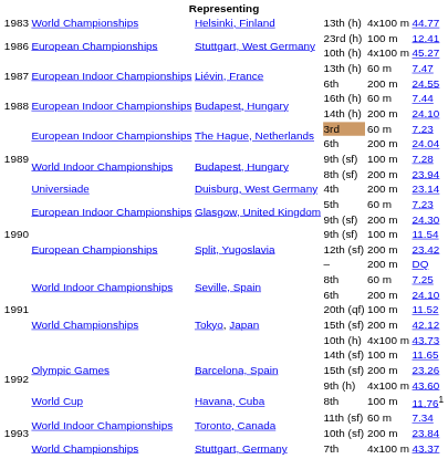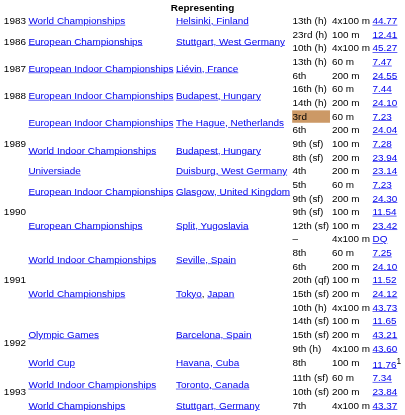 <table>
 <tr>
 <th colspan="6">Representing </th>
 </tr>
 <tr>
 <td>1983</td>
 <td><a href='#'>World Championships</a></td>
 <td><a href='#'>Helsinki, Finland</a></td>
 <td>13th (h)</td>
 <td>4x100 m</td>
 <td><a href='#'>44.77</a></td>
 </tr>
 <tr>
 <td rowspan=2>1986</td>
 <td rowspan=2><a href='#'>European Championships</a></td>
 <td rowspan=2><a href='#'>Stuttgart, West Germany</a></td>
 <td>23rd (h)</td>
 <td>100 m</td>
 <td><a href='#'>12.41</a></td>
 </tr>
 <tr>
 <td>10th (h)</td>
 <td>4x100 m</td>
 <td><a href='#'>45.27</a></td>
 </tr>
 <tr>
 <td rowspan=2>1987</td>
 <td rowspan=2><a href='#'>European Indoor Championships</a></td>
 <td rowspan=2><a href='#'>Liévin, France</a></td>
 <td>13th (h)</td>
 <td>60 m</td>
 <td><a href='#'>7.47</a></td>
 </tr>
 <tr>
 <td>6th</td>
 <td>200 m</td>
 <td><a href='#'>24.55</a></td>
 </tr>
 <tr>
 <td rowspan=2>1988</td>
 <td rowspan=2><a href='#'>European Indoor Championships</a></td>
 <td rowspan=2><a href='#'>Budapest, Hungary</a></td>
 <td>16th (h)</td>
 <td>60 m</td>
 <td><a href='#'>7.44</a></td>
 </tr>
 <tr>
 <td>14th (h)</td>
 <td>200 m</td>
 <td><a href='#'>24.10</a></td>
 </tr>
 <tr>
 <td rowspan=5>1989</td>
 <td rowspan=2><a href='#'>European Indoor Championships</a></td>
 <td rowspan=2><a href='#'>The Hague, Netherlands</a></td>
 <td bgcolor=cc9966>3rd</td>
 <td>60 m</td>
 <td><a href='#'>7.23</a></td>
 </tr>
 <tr>
 <td>6th</td>
 <td>200 m</td>
 <td><a href='#'>24.04</a></td>
 </tr>
 <tr>
 <td rowspan=2><a href='#'>World Indoor Championships</a></td>
 <td rowspan=2><a href='#'>Budapest, Hungary</a></td>
 <td>9th (sf)</td>
 <td>100 m</td>
 <td><a href='#'>7.28</a></td>
 </tr>
 <tr>
 <td>8th (sf)</td>
 <td>200 m</td>
 <td><a href='#'>23.94</a></td>
 </tr>
 <tr>
 <td><a href='#'>Universiade</a></td>
 <td><a href='#'>Duisburg, West Germany</a></td>
 <td>4th</td>
 <td>200 m</td>
 <td><a href='#'>23.14</a></td>
 </tr>
 <tr>
 <td rowspan=5>1990</td>
 <td rowspan=2><a href='#'>European Indoor Championships</a></td>
 <td rowspan=2><a href='#'>Glasgow, United Kingdom</a></td>
 <td>5th</td>
 <td>60 m</td>
 <td><a href='#'>7.23</a></td>
 </tr>
 <tr>
 <td>9th (sf)</td>
 <td>200 m</td>
 <td><a href='#'>24.30</a></td>
 </tr>
 <tr>
 <td rowspan=3><a href='#'>European Championships</a></td>
 <td rowspan=3><a href='#'>Split, Yugoslavia</a></td>
 <td>9th (sf)</td>
 <td>100 m</td>
 <td><a href='#'>11.54</a></td>
 </tr>
 <tr>
 <td>12th (sf)</td>
-<td>200 m</td>
+<td>100 m</td>
 <td><a href='#'>23.42</a></td>
 </tr>
 <tr>
 <td>–</td>
-<td>200 m</td>
+<td>4x100 m</td>
 <td><a href='#'>DQ</a></td>
 </tr>
 <tr>
 <td rowspan=5>1991</td>
 <td rowspan=2><a href='#'>World Indoor Championships</a></td>
 <td rowspan=2><a href='#'>Seville, Spain</a></td>
 <td>8th</td>
 <td>60 m</td>
 <td><a href='#'>7.25</a></td>
 </tr>
 <tr>
 <td>6th</td>
 <td>200 m</td>
 <td><a href='#'>24.10</a></td>
 </tr>
 <tr>
 <td rowspan=3><a href='#'>World Championships</a></td>
 <td rowspan=3><a href='#'>Tokyo</a>, <a href='#'>Japan</a></td>
 <td>20th (qf)</td>
 <td>100 m</td>
 <td><a href='#'>11.52</a></td>
 </tr>
 <tr>
 <td>15th (sf)</td>
 <td>200 m</td>
-<td><a href='#'>42.12</a></td>
+<td><a href='#'>24.12</a></td>
 </tr>
 <tr>
 <td>10th (h)</td>
 <td>4x100 m</td>
 <td><a href='#'>43.73</a></td>
 </tr>
 <tr>
 <td rowspan=4>1992</td>
 <td rowspan=3><a href='#'>Olympic Games</a></td>
 <td rowspan=3><a href='#'>Barcelona, Spain</a></td>
 <td>14th (sf)</td>
 <td>100 m</td>
 <td><a href='#'>11.65</a></td>
 </tr>
 <tr>
 <td>15th (sf)</td>
 <td>200 m</td>
-<td><a href='#'>23.26</a></td>
+<td><a href='#'>43.21</a></td>
 </tr>
 <tr>
 <td>9th (h)</td>
 <td>4x100 m</td>
 <td><a href='#'>43.60</a></td>
 </tr>
 <tr>
 <td><a href='#'>World Cup</a></td>
 <td><a href='#'>Havana, Cuba</a></td>
 <td>8th</td>
 <td>100 m</td>
 <td><a href='#'>11.76</a><sup>1</sup></td>
 </tr>
 <tr>
 <td rowspan=3>1993</td>
 <td rowspan=2><a href='#'>World Indoor Championships</a></td>
 <td rowspan=2><a href='#'>Toronto, Canada</a></td>
 <td>11th (sf)</td>
 <td>60 m</td>
 <td><a href='#'>7.34</a></td>
 </tr>
 <tr>
 <td>10th (sf)</td>
 <td>200 m</td>
 <td><a href='#'>23.84</a></td>
 </tr>
 <tr>
 <td><a href='#'>World Championships</a></td>
 <td><a href='#'>Stuttgart, Germany</a></td>
 <td>7th</td>
 <td>4x100 m</td>
 <td><a href='#'>43.37</a></td>
 </tr>
 </table>
